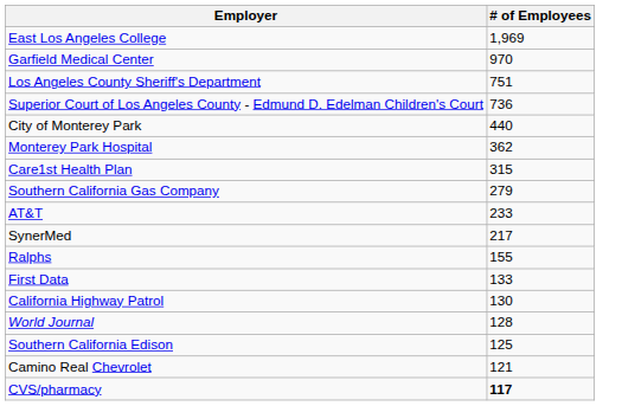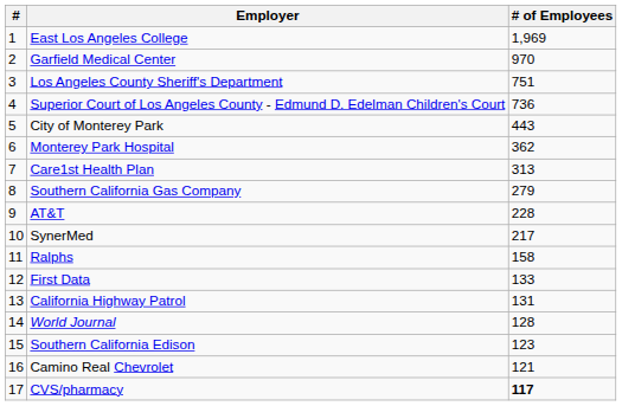 <table class="wikitable">
 <tr>
+<th>#</th>
 <th>Employer</th>
 <th># of Employees</th>
 </tr>
 <tr>
+<td>1</td>
 <td><a href='#'>East Los Angeles College</a></td>
 <td>1,969</td>
 </tr>
 <tr>
+<td>2</td>
 <td><a href='#'>Garfield Medical Center</a></td>
 <td>970</td>
 </tr>
 <tr>
+<td>3</td>
 <td><a href='#'>Los Angeles County Sheriff's Department</a></td>
 <td>751</td>
 </tr>
 <tr>
+<td>4</td>
 <td><a href='#'>Superior Court of Los Angeles County</a> - <a href='#'>Edmund D. Edelman Children's Court</a></td>
 <td>736</td>
 </tr>
 <tr>
+<td>5</td>
 <td>City of Monterey Park</td>
-<td>440</td>
+<td>443</td>
 </tr>
 <tr>
+<td>6</td>
 <td><a href='#'>Monterey Park Hospital</a></td>
 <td>362</td>
 </tr>
 <tr>
+<td>7</td>
 <td><a href='#'>Care1st Health Plan</a></td>
-<td>315</td>
+<td>313</td>
 </tr>
 <tr>
+<td>8</td>
 <td><a href='#'>Southern California Gas Company</a></td>
 <td>279</td>
 </tr>
 <tr>
+<td>9</td>
 <td><a href='#'>AT&T</a></td>
-<td>233</td>
+<td>228</td>
 </tr>
 <tr>
+<td>10</td>
 <td>SynerMed</td>
 <td>217</td>
 </tr>
 <tr>
+<td>11</td>
 <td><a href='#'>Ralphs</a></td>
-<td>155</td>
+<td>158</td>
 </tr>
 <tr>
+<td>12</td>
 <td><a href='#'>First Data</a></td>
 <td>133</td>
 </tr>
 <tr>
+<td>13</td>
 <td><a href='#'>California Highway Patrol</a></td>
-<td>130</td>
+<td>131</td>
 </tr>
 <tr>
+<td>14</td>
 <td><em><a href='#'>World Journal</a></em></td>
 <td>128</td>
 </tr>
 <tr>
+<td>15</td>
 <td><a href='#'>Southern California Edison</a></td>
-<td>125</td>
+<td>123</td>
 </tr>
 <tr>
+<td>16</td>
 <td>Camino Real <a href='#'>Chevrolet</a></td>
 <td>121</td>
 </tr>
 <tr>
+<td>17</td>
 <td><a href='#'>CVS/pharmacy</a></td>
 <td><strong>117</strong></td>
 </tr>
 </table>
